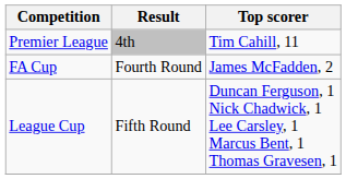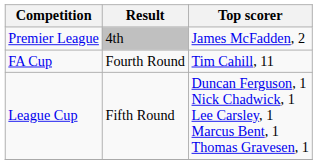 <table class="wikitable" style="float:right; clear:right; margin-left:1em">
 <tr>
 <th>Competition</th>
 <th>Result</th>
 <th>Top scorer</th>
 </tr>
 <tr>
 <td><a href='#'>Premier League</a></td>
 <td style="background:silver;">4th</td>
-<td> <a href='#'>Tim Cahill</a>, 11</td>
+<td> <a href='#'>James McFadden</a>, 2</td>
 </tr>
 <tr>
 <td><a href='#'>FA Cup</a></td>
 <td>Fourth Round</td>
-<td> <a href='#'>James McFadden</a>, 2</td>
+<td> <a href='#'>Tim Cahill</a>, 11</td>
 </tr>
 <tr>
 <td><a href='#'>League Cup</a></td>
 <td>Fifth Round</td>
 <td> <a href='#'>Duncan Ferguson</a>, 1<br> <a href='#'>Nick Chadwick</a>, 1<br> <a href='#'>Lee Carsley</a>, 1<br> <a href='#'>Marcus Bent</a>, 1<br> <a href='#'>Thomas Gravesen</a>, 1</td>
 </tr>
 <tr>
 </tr>
 </table>
